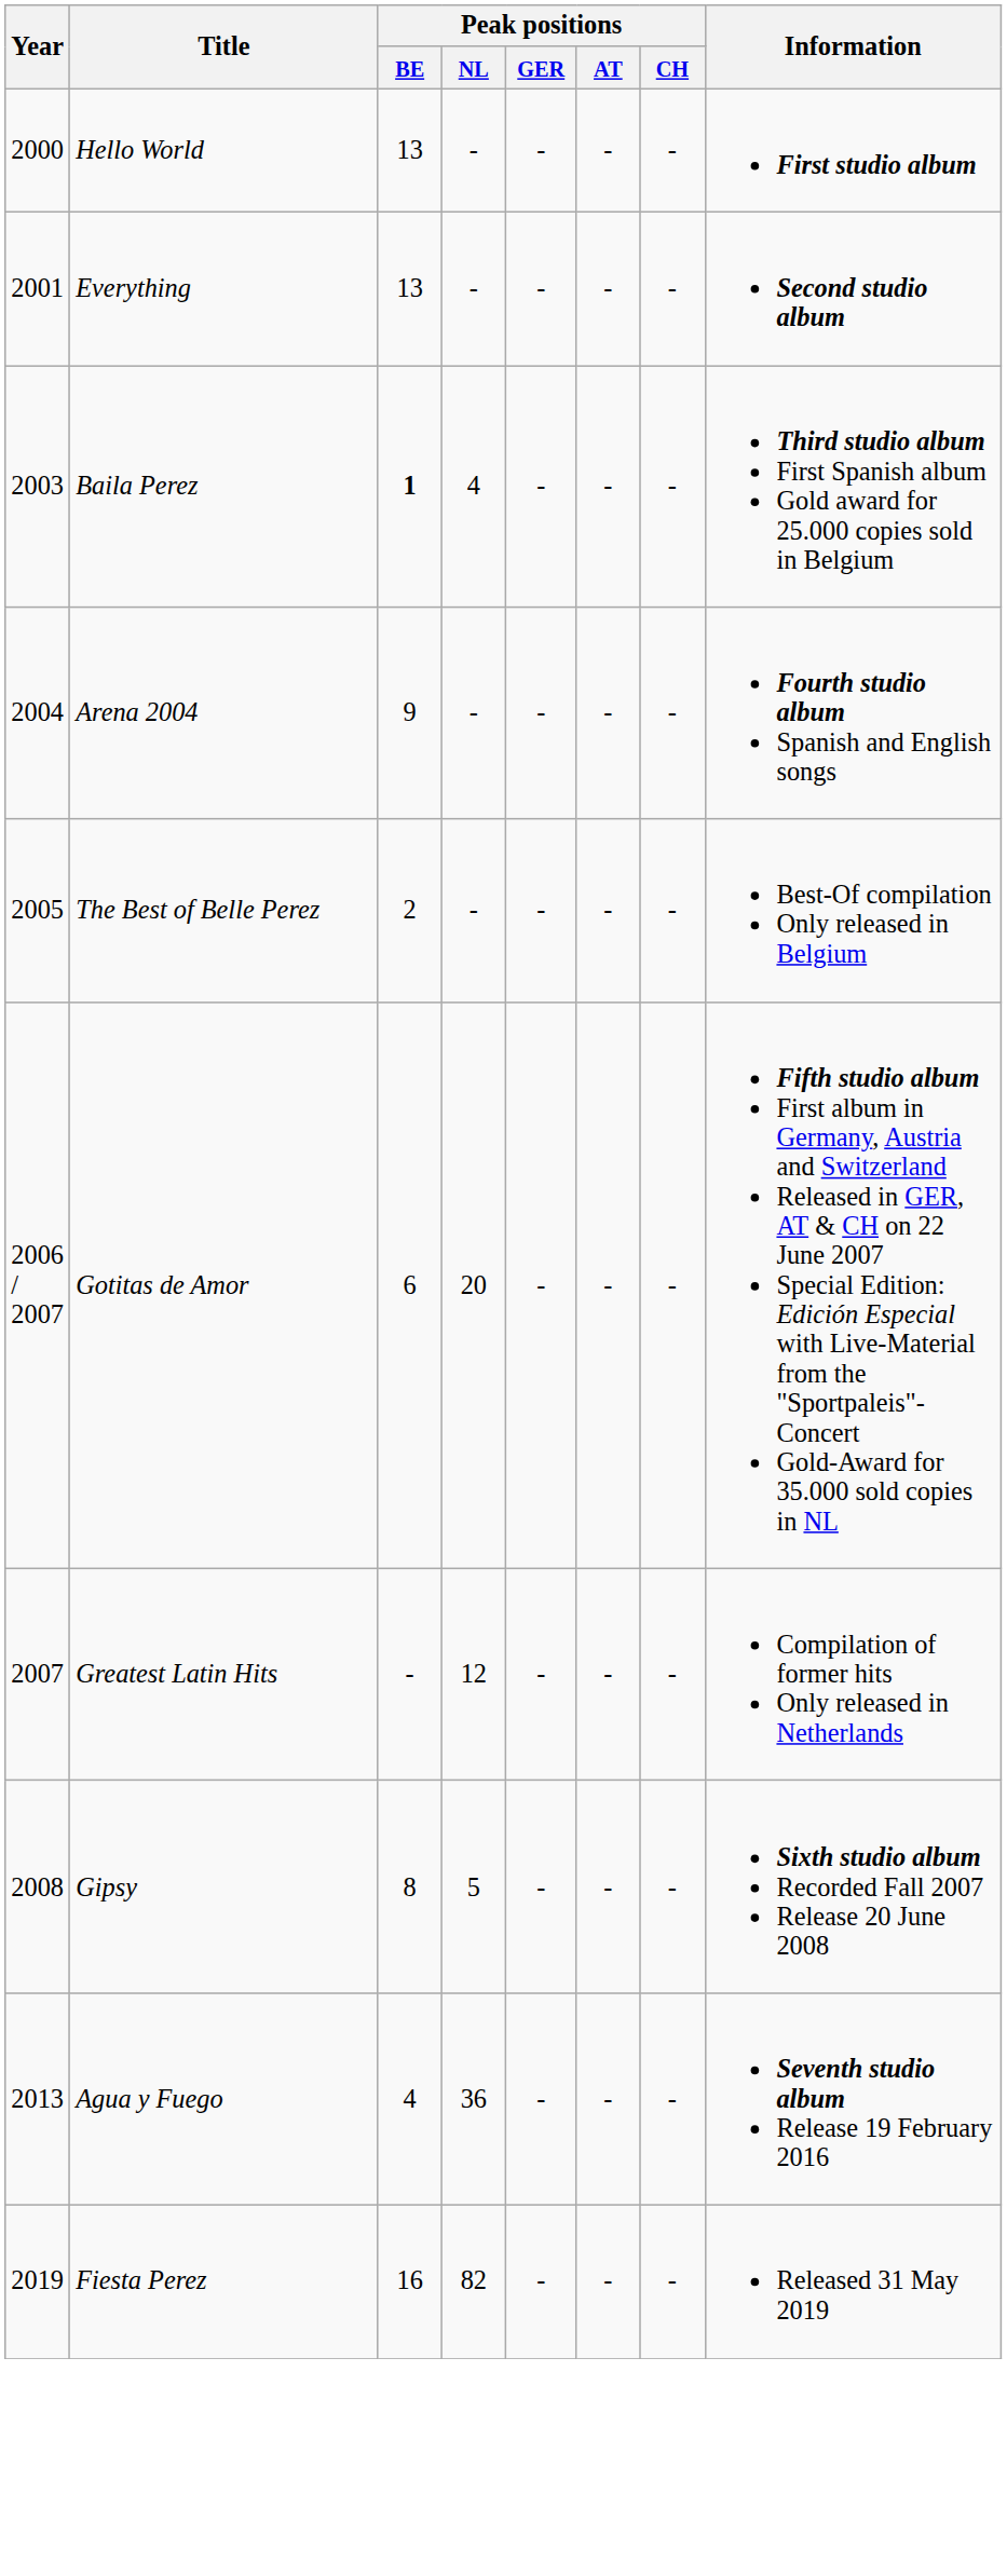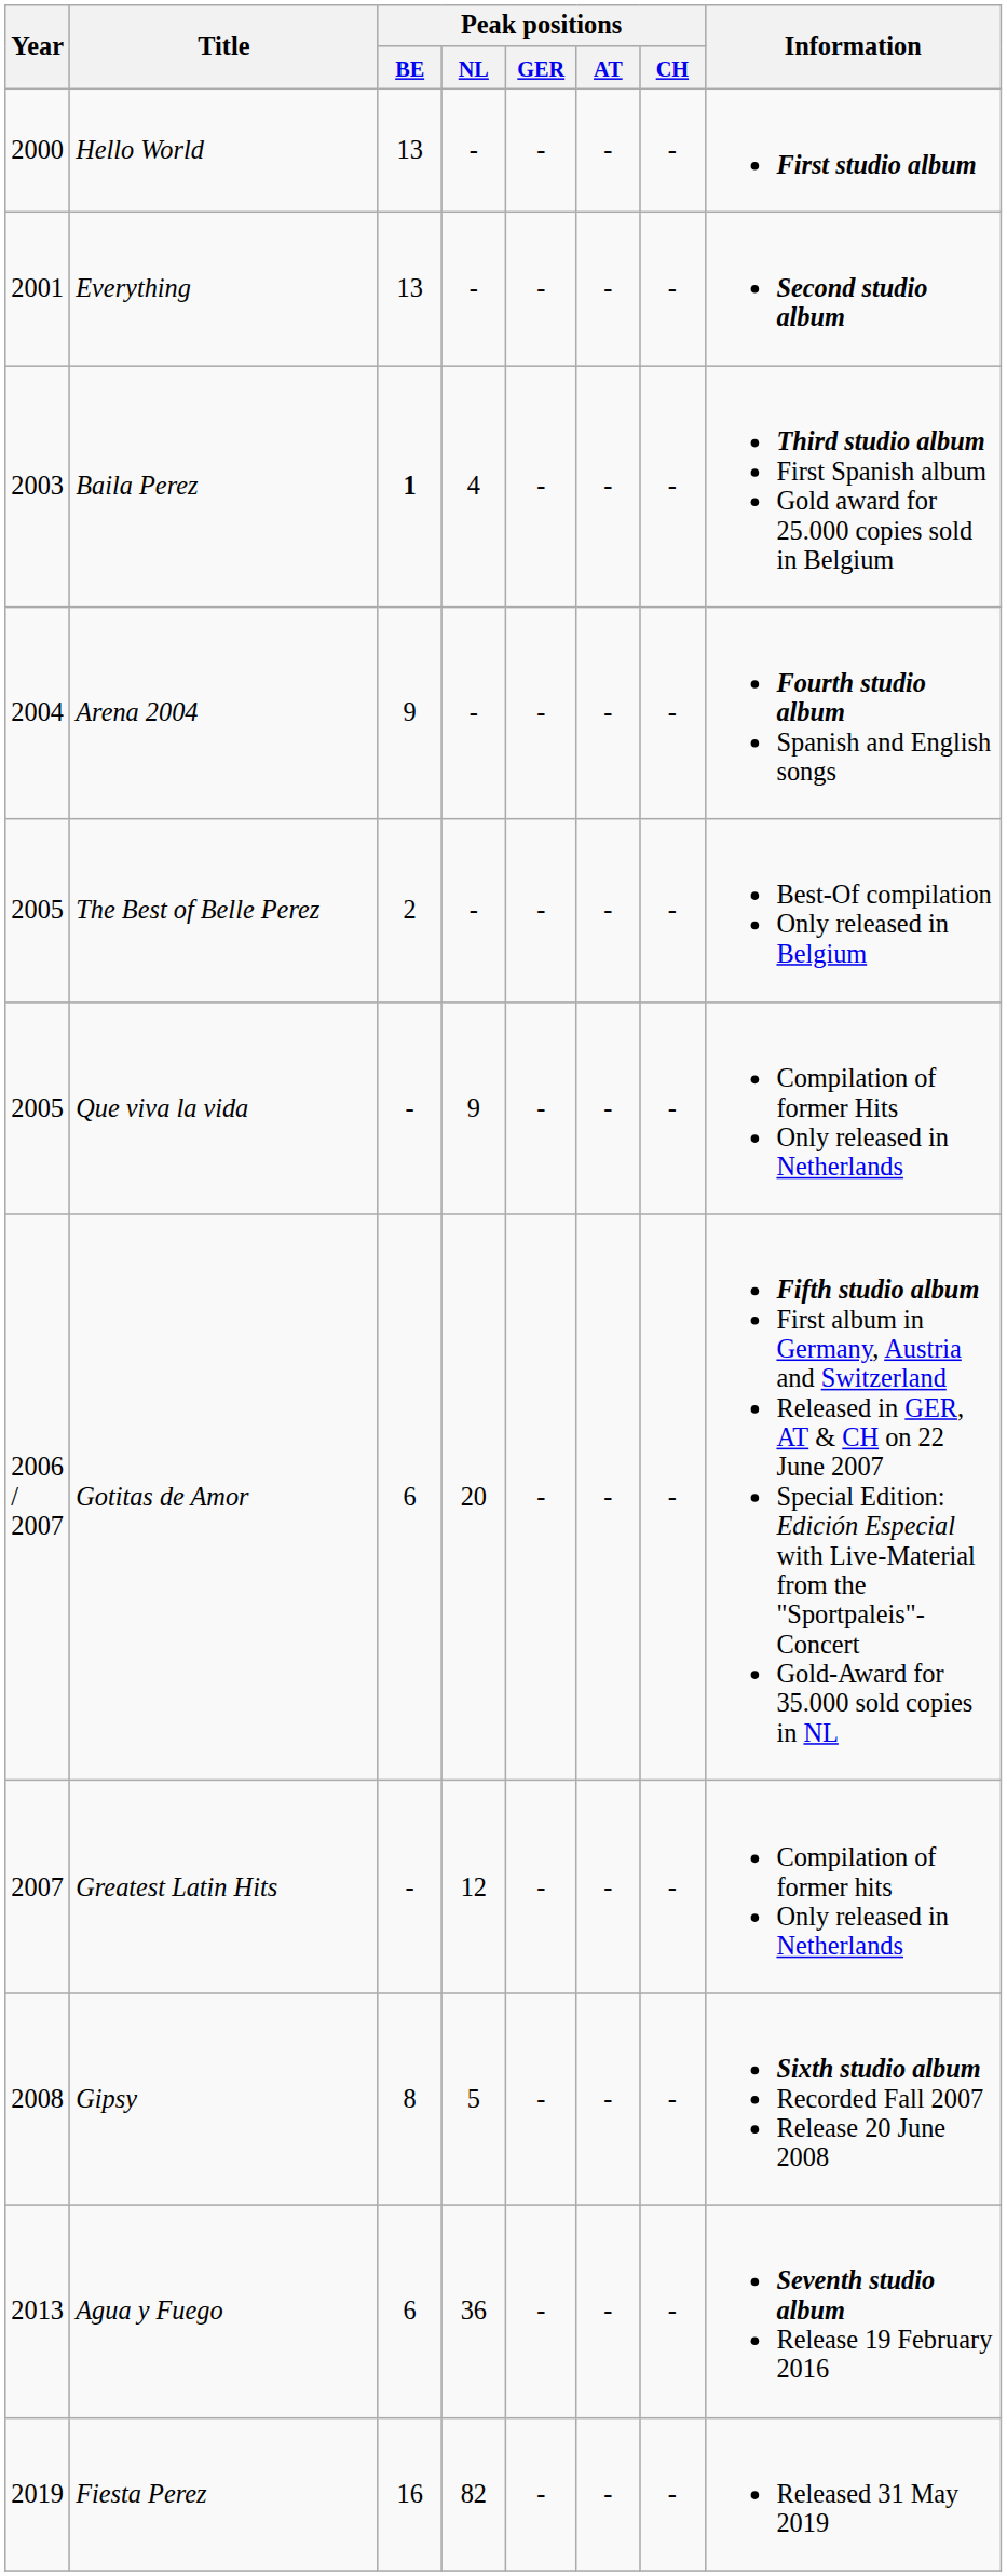 <table class="wikitable">
 <tr>
 <th width="20" rowspan="2">Year</th>
 <th width="250" rowspan="2">Title</th>
 <th colspan="5">Peak positions</th>
 <th width="200" rowspan="2">Information</th>
 </tr>
 <tr bgcolor="#EEEEEE">
 <th width="40"><small><a href='#'>BE</a></small><br></th>
 <th width="40"><small><a href='#'>NL</a></small><br></th>
 <th width="40"><small><a href='#'>GER</a></small></th>
 <th width="40"><small><a href='#'>AT</a></small></th>
 <th width="40"><small><a href='#'>CH</a></small></th>
 </tr>
 <tr>
 <td>2000</td>
 <td><em>Hello World</em></td>
 <td align="center">13</td>
 <td align="center">-</td>
 <td align="center">-</td>
 <td align="center">-</td>
 <td align="center">-</td>
 <td><br><ul><li><strong><em>First studio album</em></strong></li></ul></td>
 </tr>
 <tr>
 <td>2001</td>
 <td><em>Everything</em></td>
 <td align="center">13</td>
 <td align="center">-</td>
 <td align="center">-</td>
 <td align="center">-</td>
 <td align="center">-</td>
 <td><br><ul><li><strong><em>Second studio album</em></strong></li></ul></td>
 </tr>
 <tr>
 <td>2003</td>
 <td><em>Baila Perez</em></td>
 <td align="center"><strong>1</strong></td>
 <td align="center">4</td>
 <td align="center">-</td>
 <td align="center">-</td>
 <td align="center">-</td>
 <td><br><ul><li><strong><em>Third studio album</em></strong></li><li>First Spanish album</li><li>Gold award for 25.000 copies sold in Belgium</li></ul></td>
 </tr>
 <tr>
 <td>2004</td>
 <td><em>Arena 2004</em></td>
 <td align="center">9</td>
 <td align="center">-</td>
 <td align="center">-</td>
 <td align="center">-</td>
 <td align="center">-</td>
 <td><br><ul><li><strong><em>Fourth studio album</em></strong></li><li>Spanish and English songs</li></ul></td>
 </tr>
 <tr>
 <td>2005</td>
 <td><em>The Best of Belle Perez</em></td>
 <td align="center">2</td>
 <td align="center">-</td>
 <td align="center">-</td>
 <td align="center">-</td>
 <td align="center">-</td>
 <td><br><ul><li>Best-Of compilation</li><li>Only released in <a href='#'>Belgium</a></li></ul></td>
 </tr>
 <tr>
+<td>2005</td>
+<td><em>Que viva la vida</em></td>
+<td align="center">-</td>
+<td align="center">9</td>
+<td align="center">-</td>
+<td align="center">-</td>
+<td align="center">-</td>
+<td><br><ul><li>Compilation of former Hits</li><li>Only released in <a href='#'>Netherlands</a></li></ul></td>
+</tr>
+<tr>
 <td>2006 / 2007</td>
 <td><em>Gotitas de Amor</em></td>
 <td align="center">6</td>
 <td align="center">20</td>
 <td align="center">-</td>
 <td align="center">-</td>
 <td align="center">-</td>
 <td><br><ul><li><strong><em>Fifth studio album</em></strong></li><li>First album in <a href='#'>Germany</a>, <a href='#'>Austria</a> and <a href='#'>Switzerland</a></li><li>Released in <a href='#'>GER</a>, <a href='#'>AT</a> & <a href='#'>CH</a> on 22 June 2007</li><li>Special Edition: <em>Edición Especial</em> with Live-Material from the "Sportpaleis"-Concert</li><li>Gold-Award for 35.000 sold copies in <a href='#'>NL</a></li></ul></td>
 </tr>
 <tr>
 <td>2007</td>
 <td><em>Greatest Latin Hits</em></td>
 <td align="center">-</td>
 <td align="center">12</td>
 <td align="center">-</td>
 <td align="center">-</td>
 <td align="center">-</td>
 <td><br><ul><li>Compilation of former hits</li><li>Only released in <a href='#'>Netherlands</a></li></ul></td>
 </tr>
 <tr>
 <td>2008</td>
 <td><em>Gipsy</em></td>
 <td align="center">8</td>
 <td align="center">5</td>
 <td align="center">-</td>
 <td align="center">-</td>
 <td align="center">-</td>
 <td><br><ul><li><strong><em>Sixth studio album</em></strong></li><li>Recorded Fall 2007</li><li>Release 20 June 2008</li></ul></td>
 </tr>
 <tr>
 <td>2013</td>
 <td><em>Agua y Fuego</em></td>
-<td align="center">4</td>
+<td align="center">6</td>
 <td align="center">36</td>
 <td align="center">-</td>
 <td align="center">-</td>
 <td align="center">-</td>
 <td><br><ul><li><strong><em>Seventh studio album</em></strong></li><li>Release 19 February 2016</li></ul></td>
 </tr>
 <tr>
 <td>2019</td>
 <td><em>Fiesta Perez</em></td>
 <td align="center">16</td>
 <td align="center">82</td>
 <td align="center">-</td>
 <td align="center">-</td>
 <td align="center">-</td>
 <td><br><ul><li>Released 31 May 2019</li></ul></td>
 </tr>
 </table>
